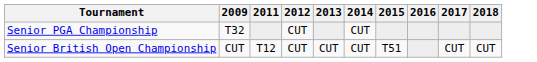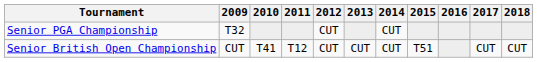 <table class="wikitable" style="font-size:95%;text-align:center;">
 <tr>
 <th>Tournament</th>
 <th>2009</th>
+<th>2010</th>
 <th>2011</th>
 <th>2012</th>
 <th>2013</th>
 <th>2014</th>
 <th>2015</th>
 <th>2016</th>
 <th>2017</th>
 <th>2018</th>
 </tr>
 <tr>
 <td align=left><a href='#'>Senior PGA Championship</a></td>
 <td>T32</td>
 <td style="background:#eeeeee;"></td>
+<td style="background:#eeeeee;"></td>
 <td>CUT</td>
 <td style="background:#eeeeee;"></td>
 <td>CUT</td>
 <td style="background:#eeeeee;"></td>
 <td style="background:#eeeeee;"></td>
 <td style="background:#eeeeee;"></td>
 <td style="background:#eeeeee;"></td>
 </tr>
 <tr>
 <td align=left><a href='#'>Senior British Open Championship</a></td>
 <td>CUT</td>
+<td>T41</td>
 <td>T12</td>
 <td>CUT</td>
 <td>CUT</td>
 <td>CUT</td>
 <td>T51</td>
 <td style="background:#eeeeee;"></td>
 <td>CUT</td>
 <td>CUT</td>
 </tr>
 </table>
